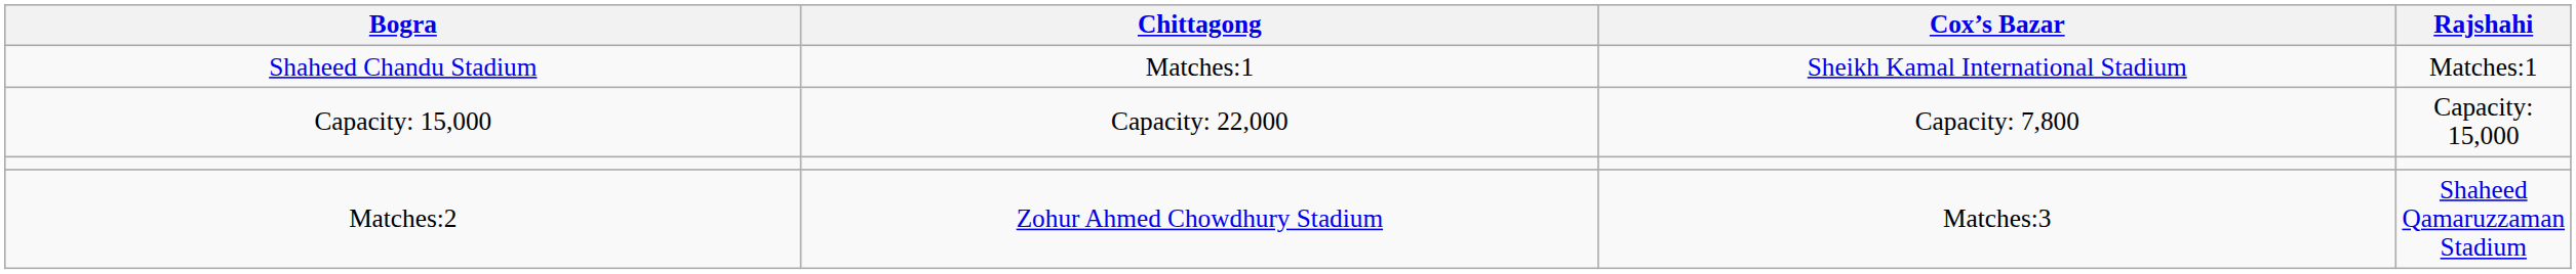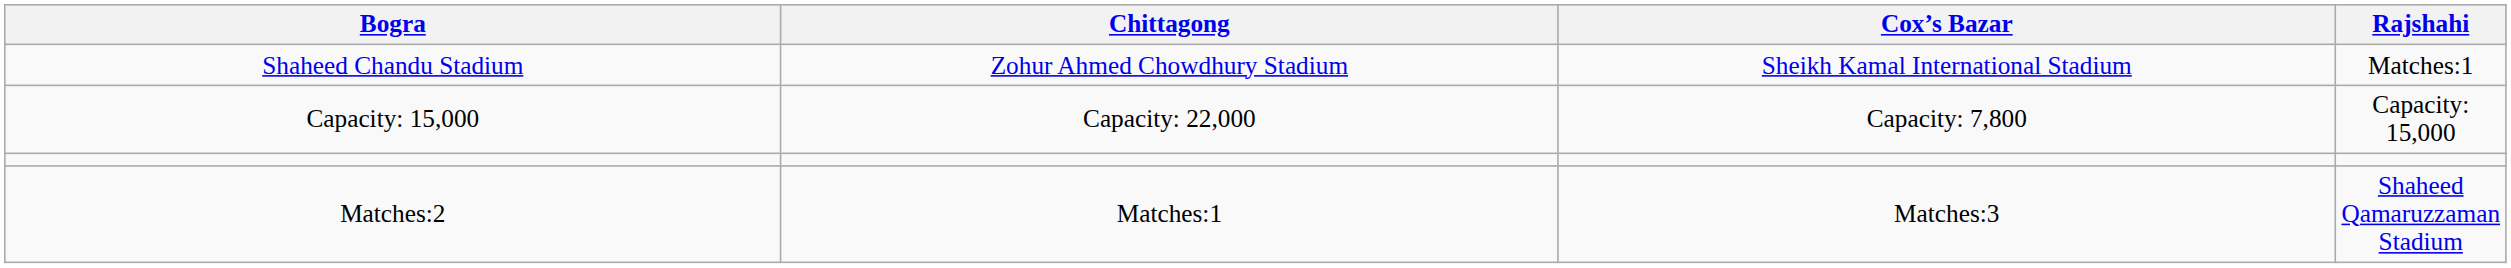 <table class="wikitable" style="text-align:center;margin:auto">
 <tr>
 <th style="width:33%;"><a href='#'>Bogra</a></th>
 <th style="width:33%;"><a href='#'>Chittagong</a></th>
 <th style="width:33%;"><a href='#'>Cox’s Bazar</a></th>
 <th style="width:33%;"><a href='#'>Rajshahi</a></th>
 </tr>
 <tr>
 <td><a href='#'>Shaheed Chandu Stadium</a></td>
-<td>Matches:1</td>
+<td><a href='#'>Zohur Ahmed Chowdhury Stadium</a></td>
 <td><a href='#'>Sheikh Kamal International Stadium</a></td>
 <td>Matches:1</td>
 </tr>
 <tr>
 <td>Capacity: 15,000</td>
 <td>Capacity: 22,000</td>
 <td>Capacity: 7,800</td>
 <td>Capacity: 15,000</td>
 </tr>
 <tr>
 <td></td>
 <td></td>
 <td></td>
 <td></td>
 </tr>
 <tr>
 <td>Matches:2</td>
-<td><a href='#'>Zohur Ahmed Chowdhury Stadium</a></td>
+<td>Matches:1</td>
 <td>Matches:3</td>
 <td><a href='#'>Shaheed Qamaruzzaman Stadium</a></td>
 </tr>
 </table>
